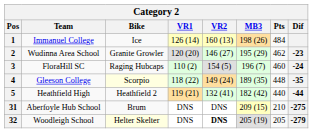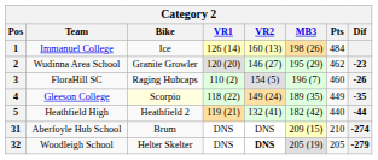 <table class="wikitable collapsible collapsed" style="font-size: 85%; text-align:center">
 <tr>
 <th colspan="8" width="500"><big>Category 2</big></th>
 </tr>
 <tr>
 <th valign="middle">Pos</th>
 <th valign="middle">Team</th>
 <th valign="middle">Bike</th>
 <th><a href='#'>VR1</a><br></th>
 <th><a href='#'>VR2</a><br></th>
 <th><a href='#'>MB3</a><br></th>
 <th valign="middle">Pts</th>
 <th valign="middle">Dif</th>
 </tr>
 <tr>
 <th>1</th>
 <td> <a href='#'>Immanuel College</a></td>
 <td>Ice</td>
 <td bgcolor="#FFFFBF">126 (14)</td>
 <td bgcolor="#FFFFBF">160 (13)</td>
 <td bgcolor="#ffdf9f">198 (26)</td>
 <td>484</td>
 <th></th>
 </tr>
 <tr>
 <th>2</th>
 <td> Wudinna Area School</td>
 <td>Granite Growler</td>
 <td bgcolor="#dfdfdf">120 (20)</td>
 <td bgcolor="#dfffdf">146 (27)</td>
 <td bgcolor="#dfffdf">195 (29)</td>
 <td>462</td>
 <th>-23</th>
 </tr>
 <tr>
 <th>3</th>
 <td> FloraHill SC</td>
 <td>Raging Hubcaps</td>
 <td bgcolor="#dfffdf">110 (2)</td>
 <td bgcolor="#dfdfdf">154 (5)</td>
 <td bgcolor="#dfffdf">196 (7)</td>
 <td>460</td>
-<th>-24</th>
+<th>-26</th>
 </tr>
 <tr>
 <th>4</th>
 <td> <a href='#'>Gleeson College</a></td>
 <td style="background: lightyellow;">Scorpio</td>
 <td bgcolor="#dfffdf">118 (22)</td>
 <td bgcolor="#ffdf9f">149 (24)</td>
 <td bgcolor="#dfffdf">189 (35)</td>
-<td>448</td>
+<td>449</td>
 <th>-35</th>
 </tr>
 <tr>
 <th>5</th>
 <td> Heathfield High</td>
 <td>Heathfield 2</td>
 <td bgcolor="#ffdf9f">119 (21)</td>
 <td bgcolor="#dfffdf">132 (41)</td>
 <td bgcolor="#dfffdf">182 (42)</td>
 <td>440</td>
 <th>-44</th>
 </tr>
 <tr>
 <th>31</th>
 <td> Aberfoyle Hub School</td>
 <td>Brum</td>
 <td bgcolor="#ffffff">DNS</td>
 <td bgcolor="#ffffff">DNS</td>
 <td bgcolor="#FFFFBF">209 (15)</td>
 <td>210</td>
-<th>-275</th>
+<th>-274</th>
 </tr>
 <tr>
 <th>32</th>
 <td> Woodleigh School</td>
-<td style="background: lightyellow;">Helter Skelter</td>
+<td>Helter Skelter</td>
 <td bgcolor="#ffffff">DNS</td>
 <td bgcolor="#ffffff"><strong>DNS</strong></td>
 <td bgcolor="#dfdfdf">205 (19)</td>
 <td>205</td>
 <th>-279</th>
 </tr>
 </table>
